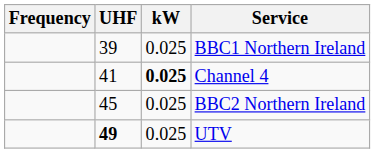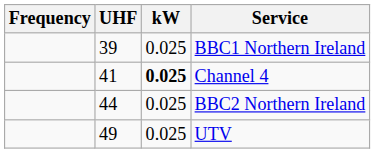 <table class="wikitable sortable">
 <tr>
 <th>Frequency</th>
 <th>UHF</th>
 <th>kW</th>
 <th>Service</th>
 </tr>
 <tr>
 <td></td>
 <td>39</td>
 <td>0.025</td>
 <td><a href='#'>BBC1 Northern Ireland</a></td>
 </tr>
 <tr>
 <td></td>
 <td>41</td>
 <td><strong>0.025</strong></td>
 <td><a href='#'>Channel 4</a></td>
 </tr>
 <tr>
 <td></td>
-<td>45</td>
+<td>44</td>
 <td>0.025</td>
 <td><a href='#'>BBC2 Northern Ireland</a></td>
 </tr>
 <tr>
 <td></td>
-<td><strong>49</strong></td>
+<td>49</td>
 <td>0.025</td>
 <td><a href='#'>UTV</a></td>
 </tr>
 </table>
